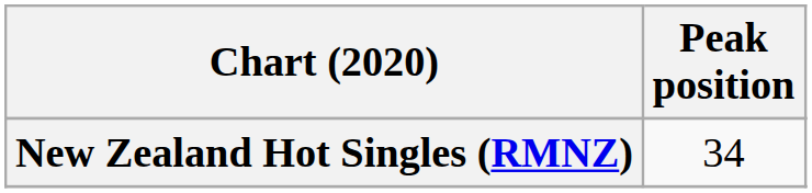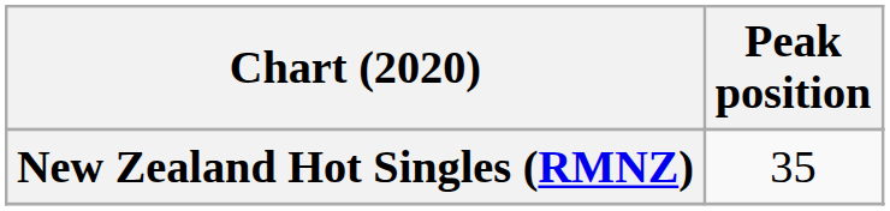 <table class="wikitable sortable plainrowheaders" style="text-align:center">
 <tr>
 <th scope="col">Chart (2020)</th>
 <th scope="col">Peak<br>position</th>
 </tr>
 <tr>
 </tr>
 <tr>
 </tr>
 <tr>
 </tr>
 <tr>
 </tr>
 <tr>
 <th scope="row">New Zealand Hot Singles (<a href='#'>RMNZ</a>)</th>
-<td>34</td>
+<td>35</td>
 </tr>
 <tr>
 </tr>
 <tr>
 </tr>
 <tr>
 </tr>
 <tr>
 </tr>
 <tr>
 </tr>
 </table>
